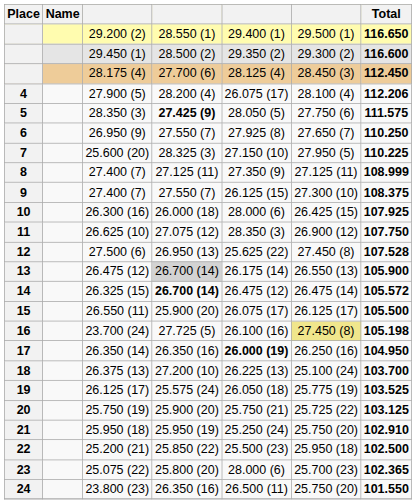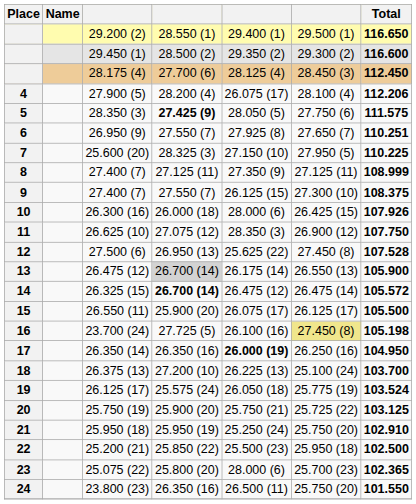 <table class="wikitable sortable" style="text-align:center">
 <tr bgcolor=fffcaf>
 <th scope=col>Place</th>
 <th scope=col>Name</th>
 <th scope=col></th>
 <th scope=col></th>
 <th scope=col></th>
 <th scope=col></th>
 <th scope=col>Total</th>
 </tr>
 <tr bgcolor=fffcaf>
 <th scope=row></th>
 <td align=left></td>
 <td>29.200 (2)</td>
 <td>28.550 (1)</td>
 <td>29.400 (1)</td>
 <td>29.500 (1)</td>
 <td><strong>116.650</strong></td>
 </tr>
 <tr bgcolor=e5e5e5>
 <th scope=row></th>
 <td align=left></td>
 <td>29.450 (1)</td>
 <td>28.500 (2)</td>
 <td>29.350 (2)</td>
 <td>29.300 (2)</td>
 <td><strong>116.600</strong></td>
 </tr>
 <tr bgcolor=eecc99>
 <th scope=row></th>
 <td align=left></td>
 <td>28.175 (4)</td>
 <td>27.700 (6)</td>
 <td>28.125 (4)</td>
 <td>28.450 (3)</td>
 <td><strong>112.450</strong></td>
 </tr>
 <tr>
 <th scope=row><strong>4</strong></th>
 <td align=left></td>
 <td>27.900 (5)</td>
 <td>28.200 (4)</td>
 <td>26.075 (17)</td>
 <td>28.100 (4)</td>
 <td><strong>112.206</strong></td>
 </tr>
 <tr>
 <th scope=row><strong>5</strong></th>
 <td align=left></td>
 <td>28.350 (3)</td>
 <td><strong>27.425 (9)</strong></td>
 <td>28.050 (5)</td>
 <td>27.750 (6)</td>
 <td><strong>111.575</strong></td>
 </tr>
 <tr>
 <th scope=row><strong>6</strong></th>
 <td align=left></td>
 <td>26.950 (9)</td>
 <td>27.550 (7)</td>
 <td>27.925 (8)</td>
 <td>27.650 (7)</td>
-<td><strong>110.250</strong></td>
+<td><strong>110.251</strong></td>
 </tr>
 <tr>
 <th scope=row><strong>7</strong></th>
 <td align=left></td>
 <td>25.600 (20)</td>
 <td>28.325 (3)</td>
 <td>27.150 (10)</td>
 <td>27.950 (5)</td>
 <td><strong>110.225</strong></td>
 </tr>
 <tr>
 <th scope=row><strong>8</strong></th>
 <td align=left></td>
 <td>27.400 (7)</td>
 <td>27.125 (11)</td>
 <td>27.350 (9)</td>
 <td>27.125 (11)</td>
 <td><strong>108.999</strong></td>
 </tr>
 <tr>
 <th scope=row><strong>9</strong></th>
 <td align=left></td>
 <td>27.400 (7)</td>
 <td>27.550 (7)</td>
 <td>26.125 (15)</td>
 <td>27.300 (10)</td>
 <td><strong>108.375</strong></td>
 </tr>
 <tr>
 <th scope=row><strong>10</strong></th>
 <td align=left></td>
 <td>26.300 (16)</td>
 <td>26.000 (18)</td>
 <td>28.000 (6)</td>
 <td>26.425 (15)</td>
-<td><strong>107.925</strong></td>
+<td><strong>107.926</strong></td>
 </tr>
 <tr>
 <th scope=row><strong>11</strong></th>
 <td align=left></td>
 <td>26.625 (10)</td>
 <td>27.075 (12)</td>
 <td>28.350 (3)</td>
 <td>26.900 (12)</td>
 <td><strong>107.750</strong></td>
 </tr>
 <tr>
 <th scope=row><strong>12</strong></th>
 <td align=left></td>
 <td>27.500 (6)</td>
 <td>26.950 (13)</td>
 <td>25.625 (22)</td>
 <td>27.450 (8)</td>
 <td><strong>107.528</strong></td>
 </tr>
 <tr>
 <th scope=row><strong>13</strong></th>
 <td align=left></td>
 <td>26.475 (12)</td>
 <td style="background: lightgrey;">26.700 (14)</td>
 <td>26.175 (14)</td>
 <td>26.550 (13)</td>
 <td><strong>105.900</strong></td>
 </tr>
 <tr>
 <th scope=row><strong>14</strong></th>
 <td align=left></td>
 <td>26.325 (15)</td>
 <td><strong>26.700 (14)</strong></td>
 <td>26.475 (12)</td>
 <td>26.475 (14)</td>
 <td><strong>105.572</strong></td>
 </tr>
 <tr>
 <th scope=row><strong>15</strong></th>
 <td align=left></td>
 <td>26.550 (11)</td>
 <td>25.900 (20)</td>
 <td>26.075 (17)</td>
 <td>26.125 (17)</td>
 <td><strong>105.500</strong></td>
 </tr>
 <tr>
 <th scope=row><strong>16</strong></th>
 <td align=left></td>
 <td>23.700 (24)</td>
 <td>27.725 (5)</td>
 <td>26.100 (16)</td>
 <td style="background: khaki;">27.450 (8)</td>
 <td><strong>105.198</strong></td>
 </tr>
 <tr>
 <th scope=row><strong>17</strong></th>
 <td align=left></td>
 <td>26.350 (14)</td>
 <td>26.350 (16)</td>
 <td><strong>26.000 (19)</strong></td>
 <td>26.250 (16)</td>
 <td><strong>104.950</strong></td>
 </tr>
 <tr>
 <th scope=row><strong>18</strong></th>
 <td align=left></td>
 <td>26.375 (13)</td>
 <td>27.200 (10)</td>
 <td>26.225 (13)</td>
 <td>25.100 (24)</td>
 <td><strong>103.700</strong></td>
 </tr>
 <tr>
 <th scope=row><strong>19</strong></th>
 <td align=left></td>
 <td>26.125 (17)</td>
 <td>25.575 (24)</td>
 <td>26.050 (18)</td>
 <td>25.775 (19)</td>
-<td><strong>103.525</strong></td>
+<td><strong>103.524</strong></td>
 </tr>
 <tr>
 <th scope=row><strong>20</strong></th>
 <td align=left></td>
 <td>25.750 (19)</td>
 <td>25.900 (20)</td>
 <td>25.750 (21)</td>
 <td>25.725 (22)</td>
 <td><strong>103.125</strong></td>
 </tr>
 <tr>
 <th scope=row><strong>21</strong></th>
 <td align=left></td>
 <td>25.950 (18)</td>
 <td>25.950 (19)</td>
 <td>25.250 (24)</td>
 <td>25.750 (20)</td>
 <td><strong>102.910</strong></td>
 </tr>
 <tr>
 <th scope=row><strong>22</strong></th>
 <td align=left></td>
 <td>25.200 (21)</td>
 <td>25.850 (22)</td>
 <td>25.500 (23)</td>
 <td>25.950 (18)</td>
 <td><strong>102.500</strong></td>
 </tr>
 <tr>
 <th scope=row><strong>23</strong></th>
 <td align=left></td>
 <td>25.075 (22)</td>
 <td>25.800 (20)</td>
 <td>28.000 (6)</td>
 <td>25.700 (23)</td>
 <td><strong>102.365</strong></td>
 </tr>
 <tr>
 <th scope=row><strong>24</strong></th>
 <td align=left></td>
 <td>23.800 (23)</td>
 <td>26.350 (16)</td>
 <td>26.500 (11)</td>
 <td>25.750 (20)</td>
 <td><strong>101.550</strong></td>
 </tr>
 <tr>
 </tr>
 </table>
